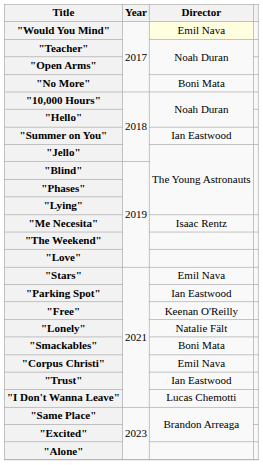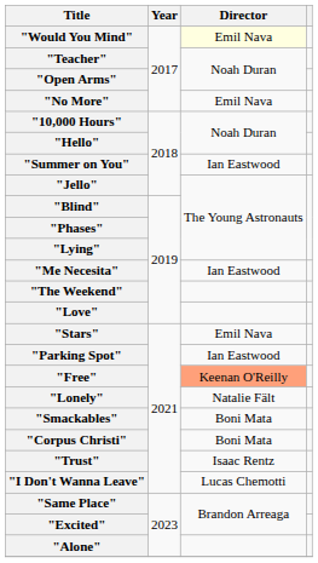 <table class="wikitable plainrowheaders" style="text-align:center;">
 <tr>
 <th scope="col">Title</th>
 <th scope="col">Year</th>
 <th scope="col">Director</th>
 <th></th>
 </tr>
 <tr>
 <th scope="row">"Would You Mind"</th>
 <td rowspan="4">2017</td>
 <td style="background: lightyellow;">Emil Nava</td>
 <td></td>
 </tr>
 <tr>
 <th scope="row">"Teacher"</th>
 <td rowspan="2">Noah Duran</td>
 <td></td>
 </tr>
 <tr>
 <th scope="row">"Open Arms"</th>
 <td></td>
 </tr>
 <tr>
 <th scope="row">"No More"</th>
-<td>Boni Mata</td>
+<td>Emil Nava</td>
 <td></td>
 </tr>
 <tr>
 <th scope="row">"10,000 Hours"</th>
 <td rowspan="4">2018</td>
 <td rowspan="2">Noah Duran</td>
 <td></td>
 </tr>
 <tr>
 <th scope="row">"Hello"</th>
 <td></td>
 </tr>
 <tr>
 <th scope="row">"Summer on You"</th>
 <td>Ian Eastwood</td>
 <td></td>
 </tr>
 <tr>
 <th scope="row">"Jello"</th>
 <td rowspan="4">The Young Astronauts</td>
 <td rowspan="4"></td>
 </tr>
 <tr>
 <th scope="row">"Blind"</th>
 <td rowspan="6">2019</td>
 </tr>
 <tr>
 <th scope="row">"Phases"</th>
 </tr>
 <tr>
 <th scope="row">"Lying"</th>
 </tr>
 <tr>
 <th scope="row">"Me Necesita"</th>
-<td>Isaac Rentz</td>
+<td>Ian Eastwood</td>
 <td></td>
 </tr>
 <tr>
 <th scope="row">"The Weekend"</th>
 <td></td>
 <td></td>
 </tr>
 <tr>
 <th scope="row">"Love"</th>
 <td></td>
 <td></td>
 </tr>
 <tr>
 <th scope="row">"Stars"</th>
 <td rowspan="8">2021</td>
 <td>Emil Nava</td>
 <td></td>
 </tr>
 <tr>
 <th scope="row">"Parking Spot"</th>
 <td>Ian Eastwood</td>
 <td></td>
 </tr>
 <tr>
 <th scope="row">"Free"</th>
-<td>Keenan O'Reilly</td>
+<td style="background: lightsalmon;">Keenan O'Reilly</td>
 <td></td>
 </tr>
 <tr>
 <th scope="row">"Lonely"</th>
 <td>Natalie Fält</td>
 <td></td>
 </tr>
 <tr>
 <th scope="row">"Smackables"</th>
 <td>Boni Mata</td>
 <td></td>
 </tr>
 <tr>
 <th scope="row">"Corpus Christi"</th>
-<td>Emil Nava</td>
+<td>Boni Mata</td>
 <td></td>
 </tr>
 <tr>
 <th scope="row">"Trust"</th>
-<td>Ian Eastwood</td>
+<td>Isaac Rentz</td>
 <td></td>
 </tr>
 <tr>
 <th scope="row">"I Don't Wanna Leave"</th>
 <td>Lucas Chemotti</td>
 <td></td>
 </tr>
 <tr>
 <th scope="row">"Same Place"</th>
 <td rowspan="3">2023</td>
 <td rowspan="2">Brandon Arreaga</td>
 <td></td>
 </tr>
 <tr>
 <th scope="row">"Excited"</th>
 <td></td>
 </tr>
 <tr>
 <th scope="row">"Alone"</th>
 <td></td>
 <td></td>
 </tr>
 <tr>
 </tr>
 </table>
